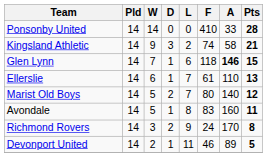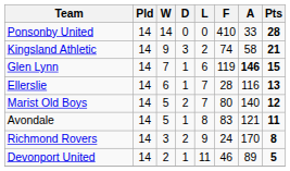 <table class="wikitable" style="text-align:center;">
 <tr>
 <th width=175>Team</th>
 <th width=20 abbr="Played">Pld</th>
 <th width=20 abbr="Won">W</th>
 <th width=20 abbr="Drawn">D</th>
 <th width=20 abbr="Lost">L</th>
 <th width=20 abbr="For">F</th>
 <th width=20 abbr="Against">A</th>
 <th width=20 abbr="Points">Pts</th>
 </tr>
 <tr>
 <td style="text-align:left;"><a href='#'>Ponsonby United</a></td>
 <td>14</td>
 <td>14</td>
 <td>0</td>
 <td>0</td>
 <td>410</td>
 <td>33</td>
 <td><strong>28</strong></td>
 </tr>
 <tr>
 <td style="text-align:left;"><a href='#'>Kingsland Athletic</a></td>
 <td>14</td>
 <td>9</td>
 <td>3</td>
 <td>2</td>
 <td>74</td>
 <td>58</td>
 <td><strong>21</strong></td>
 </tr>
 <tr>
 <td style="text-align:left;"><a href='#'>Glen Lynn</a></td>
 <td>14</td>
 <td>7</td>
 <td>1</td>
 <td>6</td>
-<td>118</td>
+<td>119</td>
 <td><strong>146</strong></td>
 <td><strong>15</strong></td>
 </tr>
 <tr>
 <td style="text-align:left;"><a href='#'>Ellerslie</a></td>
 <td>14</td>
 <td>6</td>
 <td>1</td>
 <td>7</td>
-<td>61</td>
-<td>110</td>
+<td>28</td>
+<td>116</td>
 <td><strong>13</strong></td>
 </tr>
 <tr>
 <td style="text-align:left;"><a href='#'>Marist Old Boys</a></td>
 <td>14</td>
 <td>5</td>
 <td>2</td>
 <td>7</td>
 <td>80</td>
 <td>140</td>
 <td><strong>12</strong></td>
 </tr>
 <tr>
 <td style="text-align:left;">Avondale</td>
 <td>14</td>
 <td>5</td>
 <td>1</td>
 <td>8</td>
 <td>83</td>
-<td>160</td>
+<td>121</td>
 <td><strong>11</strong></td>
 </tr>
 <tr>
 <td style="text-align:left;"><a href='#'>Richmond Rovers</a></td>
 <td>14</td>
 <td>3</td>
 <td>2</td>
 <td>9</td>
 <td>24</td>
 <td>170</td>
 <td><strong>8</strong></td>
 </tr>
 <tr>
 <td style="text-align:left;"><a href='#'>Devonport United</a></td>
 <td>14</td>
 <td>2</td>
 <td>1</td>
 <td>11</td>
 <td>46</td>
 <td>89</td>
 <td><strong>5</strong></td>
 </tr>
 <tr>
 </tr>
 </table>
